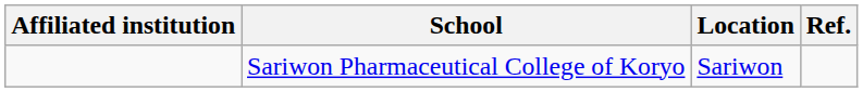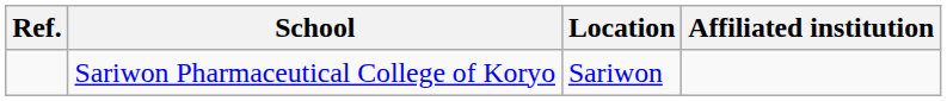 <table class="wikitable sortable">
 <tr>
-<th>Affiliated institution</th>
+<th>Ref.</th>
 <th>School</th>
 <th>Location</th>
-<th>Ref.</th>
+<th>Affiliated institution</th>
 </tr>
 <tr>
 <td></td>
 <td><a href='#'>Sariwon Pharmaceutical College of Koryo</a></td>
 <td><a href='#'>Sariwon</a></td>
 <td></td>
 </tr>
 </table>
